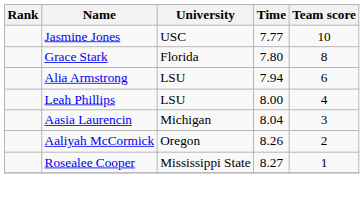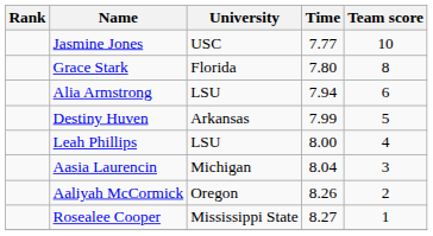 <table class="wikitable sortable plainrowheaders" style="text-align:center">
 <tr>
 <th scope="col">Rank</th>
 <th scope="col">Name</th>
 <th scope="col">University</th>
 <th scope="col">Time</th>
 <th scope="col">Team score</th>
 </tr>
 <tr>
 <td></td>
 <td align=left> <a href='#'>Jasmine Jones</a></td>
 <td align=left>USC</td>
 <td>7.77</td>
 <td>10</td>
 </tr>
 <tr>
 <td></td>
 <td align=left> <a href='#'>Grace Stark</a></td>
 <td align=left>Florida</td>
 <td>7.80</td>
 <td>8</td>
 </tr>
 <tr>
 <td></td>
 <td align=left> <a href='#'>Alia Armstrong</a></td>
 <td align=left>LSU</td>
 <td>7.94</td>
 <td>6</td>
+</tr>
+<tr>
+<td></td>
+<td align=left> <a href='#'>Destiny Huven</a></td>
+<td align=left>Arkansas</td>
+<td>7.99</td>
+<td>5</td>
 </tr>
 <tr>
 <td></td>
 <td align=left> <a href='#'>Leah Phillips</a></td>
 <td align=left>LSU</td>
 <td>8.00</td>
 <td>4</td>
 </tr>
 <tr>
 <td></td>
 <td align=left> <a href='#'>Aasia Laurencin</a></td>
 <td align=left>Michigan</td>
 <td>8.04</td>
 <td>3</td>
 </tr>
 <tr>
 <td></td>
 <td align=left> <a href='#'>Aaliyah McCormick</a></td>
 <td align=left>Oregon</td>
 <td>8.26</td>
 <td>2</td>
 </tr>
 <tr>
 <td></td>
 <td align=left> <a href='#'>Rosealee Cooper</a></td>
 <td align=left>Mississippi State</td>
 <td>8.27</td>
 <td>1</td>
 </tr>
 <tr>
 </tr>
 </table>
